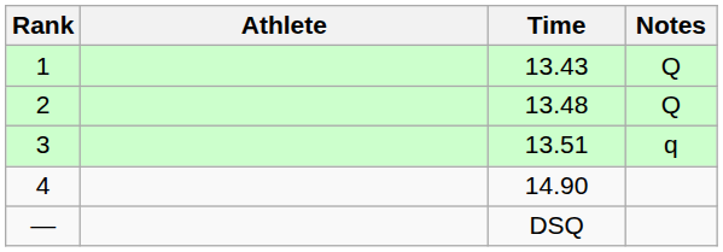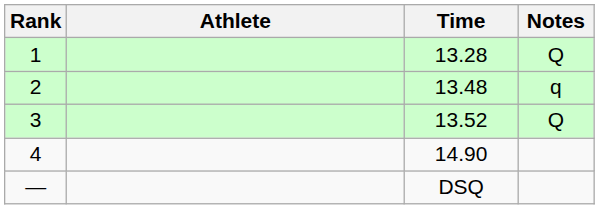 <table class="wikitable" style="text-align:center">
 <tr>
 <th width=40>Rank</th>
 <th width=250>Athlete</th>
 <th width=80>Time</th>
 <th width=50>Notes</th>
 </tr>
 <tr bgcolor=ccffcc>
 <td>1</td>
 <td align=left></td>
-<td>13.43</td>
+<td>13.28</td>
 <td>Q</td>
 </tr>
 <tr bgcolor=ccffcc>
 <td>2</td>
 <td align=left></td>
 <td>13.48</td>
-<td>Q</td>
+<td>q</td>
 </tr>
 <tr bgcolor=ccffcc>
 <td>3</td>
 <td align=left></td>
-<td>13.51</td>
-<td>q</td>
+<td>13.52</td>
+<td>Q</td>
 </tr>
 <tr>
 <td>4</td>
 <td align=left></td>
 <td>14.90</td>
 <td></td>
 </tr>
 <tr>
 <td>—</td>
 <td align=left></td>
 <td>DSQ</td>
 <td></td>
 </tr>
 </table>
